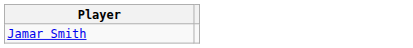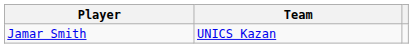 <table class="wikitable" style="text-align: center;">
 <tr>
 <th style="width:200px;">Player</th>
+<th style="width:220px;">Team</th>
 <th></th>
 </tr>
 <tr>
 <td align=left> <a href='#'>Jamar Smith</a></td>
+<td align=left> <a href='#'>UNICS Kazan</a></td>
 <td></td>
 </tr>
 </table>
